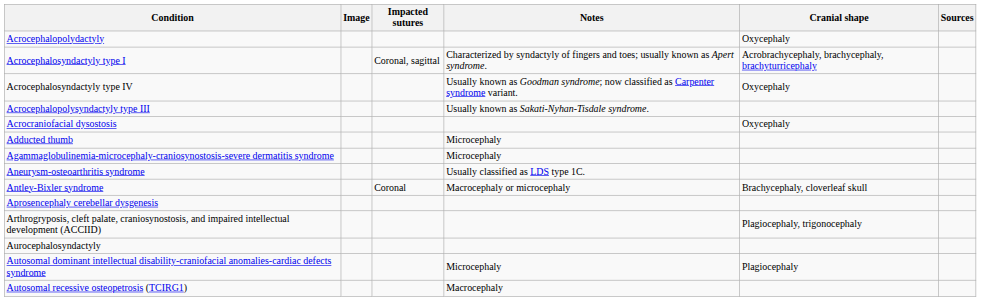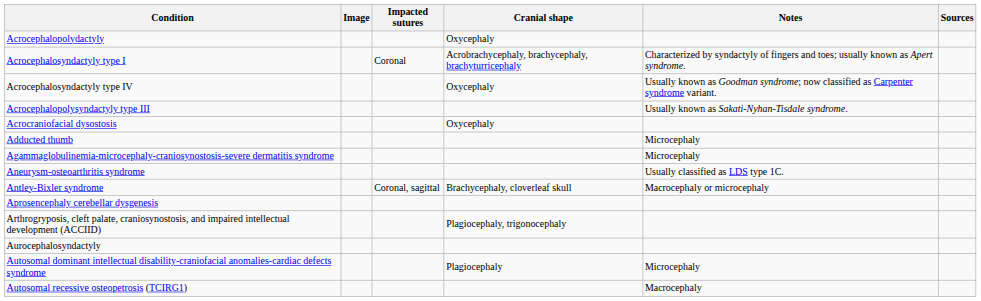 <table class="wikitable sortable">
 <tr>
 <th>Condition</th>
 <th>Image</th>
 <th>Impacted sutures</th>
+<th>Cranial shape</th>
 <th>Notes</th>
-<th>Cranial shape</th>
 <th>Sources</th>
 </tr>
 <tr>
 <td><a href='#'>Acrocephalopolydactyly</a></td>
 <td></td>
 <td></td>
+<td>Oxycephaly</td>
 <td></td>
-<td>Oxycephaly</td>
 <td></td>
 </tr>
 <tr>
 <td><a href='#'>Acrocephalosyndactyly type I</a></td>
 <td></td>
-<td>Coronal, sagittal</td>
+<td>Coronal</td>
+<td>Acrobrachycephaly, brachycephaly, <a href='#'>brachyturricephaly</a></td>
 <td>Characterized by syndactyly of fingers and toes; usually known as <em>Apert syndrome</em>.</td>
-<td>Acrobrachycephaly, brachycephaly, <a href='#'>brachyturricephaly</a></td>
 <td></td>
 </tr>
 <tr>
 <td>Acrocephalosyndactyly type IV</td>
 <td></td>
 <td></td>
+<td>Oxycephaly</td>
 <td>Usually known as <em>Goodman syndrome</em>; now classified as <a href='#'>Carpenter syndrome</a> variant.</td>
-<td>Oxycephaly</td>
 <td></td>
 </tr>
 <tr>
 <td><a href='#'>Acrocephalopolysyndactyly type III</a></td>
 <td></td>
 <td></td>
+<td></td>
 <td>Usually known as <em>Sakati-Nyhan-Tisdale syndrome</em>.</td>
-<td></td>
 <td></td>
 </tr>
 <tr>
 <td><a href='#'>Acrocraniofacial dysostosis</a></td>
 <td></td>
 <td></td>
+<td>Oxycephaly</td>
 <td></td>
-<td>Oxycephaly</td>
 <td></td>
 </tr>
 <tr>
 <td><a href='#'>Adducted thumb</a></td>
 <td></td>
 <td></td>
+<td></td>
 <td>Microcephaly</td>
-<td></td>
 <td></td>
 </tr>
 <tr>
 <td><a href='#'>Agammaglobulinemia-microcephaly-craniosynostosis-severe dermatitis syndrome</a></td>
 <td></td>
 <td></td>
+<td></td>
 <td>Microcephaly</td>
-<td></td>
 <td></td>
 </tr>
 <tr>
 <td><a href='#'>Aneurysm-osteoarthritis syndrome</a></td>
 <td></td>
 <td></td>
+<td></td>
 <td>Usually classified as <a href='#'>LDS</a> type 1C.</td>
-<td></td>
 <td></td>
 </tr>
 <tr>
 <td><a href='#'>Antley-Bixler syndrome</a></td>
 <td></td>
-<td>Coronal</td>
+<td>Coronal, sagittal</td>
+<td>Brachycephaly, cloverleaf skull</td>
 <td>Macrocephaly or microcephaly</td>
-<td>Brachycephaly, cloverleaf skull</td>
 <td></td>
 </tr>
 <tr>
 <td><a href='#'>Aprosencephaly cerebellar dysgenesis</a></td>
 <td></td>
 <td></td>
 <td></td>
 <td></td>
 <td></td>
 </tr>
 <tr>
 <td>Arthrogryposis, cleft palate, craniosynostosis, and impaired intellectual development (ACCIID)</td>
 <td></td>
 <td></td>
+<td>Plagiocephaly, trigonocephaly</td>
 <td></td>
-<td>Plagiocephaly, trigonocephaly</td>
 <td></td>
 </tr>
 <tr>
 <td>Aurocephalosyndactyly</td>
 <td></td>
 <td></td>
 <td></td>
 <td></td>
 <td></td>
 </tr>
 <tr>
 <td><a href='#'>Autosomal dominant intellectual disability-craniofacial anomalies-cardiac defects syndrome</a></td>
 <td></td>
 <td></td>
+<td>Plagiocephaly</td>
 <td>Microcephaly</td>
-<td>Plagiocephaly</td>
 <td></td>
 </tr>
 <tr>
 <td><a href='#'>Autosomal recessive osteopetrosis</a> (<a href='#'>TCIRG1</a>)</td>
 <td></td>
 <td></td>
+<td></td>
 <td>Macrocephaly</td>
-<td></td>
 <td></td>
 </tr>
 </table>
